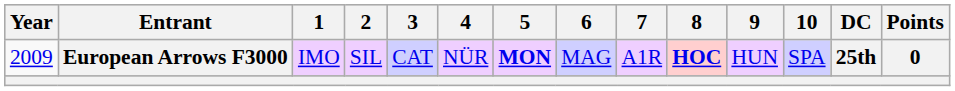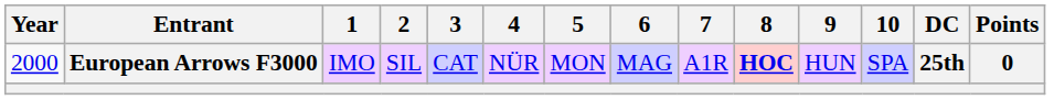 <table class="wikitable" style="text-align:center; font-size:85%">
 <tr>
 <th>Year</th>
 <th>Entrant</th>
 <th>1</th>
 <th>2</th>
 <th>3</th>
 <th>4</th>
 <th>5</th>
 <th>6</th>
 <th>7</th>
 <th>8</th>
 <th>9</th>
 <th>10</th>
 <th>DC</th>
 <th>Points</th>
 </tr>
 <tr>
-<td><a href='#'>2009</a></td>
+<td><a href='#'>2000</a></td>
 <th nowrap>European Arrows F3000</th>
 <td style="background:#EFCFFF;"><a href='#'>IMO</a><br></td>
 <td style="background:#EFCFFF;"><a href='#'>SIL</a><br></td>
 <td style="background:#CFCFFF;"><a href='#'>CAT</a><br></td>
 <td style="background:#EFCFFF;"><a href='#'>NÜR</a><br></td>
-<td style="background:#EFCFFF;"><strong><a href='#'>MON</a><br></strong></td>
+<td style="background:#EFCFFF;"><a href='#'>MON</a><br></td>
 <td style="background:#CFCFFF;"><a href='#'>MAG</a><br></td>
 <td style="background:#EFCFFF;"><a href='#'>A1R</a><br></td>
 <td style="background:#FFCFCF;"><strong><a href='#'>HOC</a><br></strong></td>
 <td style="background:#EFCFFF;"><a href='#'>HUN</a><br></td>
 <td style="background:#CFCFFF;"><a href='#'>SPA</a><br></td>
 <th>25th</th>
 <th>0</th>
 </tr>
 <tr>
 <th colspan="14"></th>
 </tr>
 </table>
